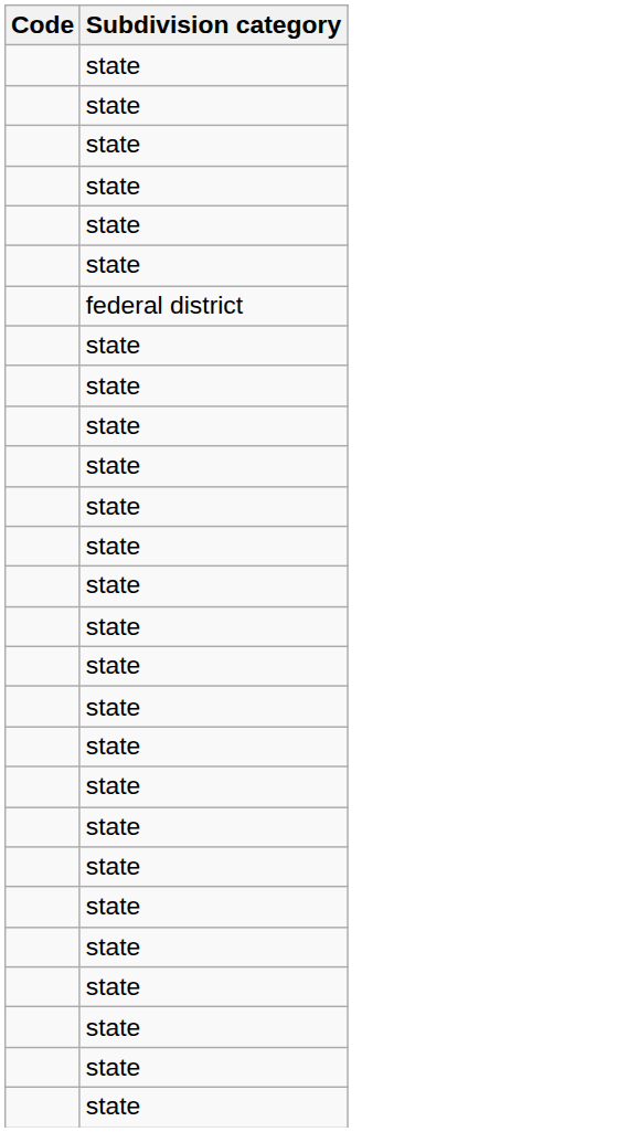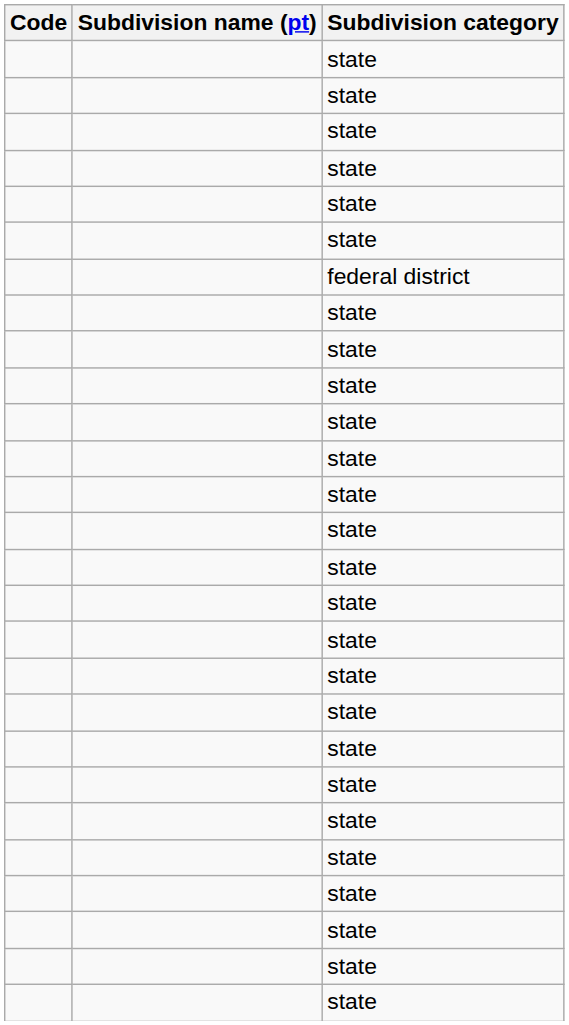 <table class="wikitable sortable">
 <tr>
 <th>Code</th>
+<th>Subdivision name (<a href='#'>pt</a>)</th>
 <th>Subdivision category</th>
 </tr>
 <tr>
+<td></td>
 <td></td>
 <td>state</td>
 </tr>
 <tr>
 <td></td>
-<td>state</td>
-</tr>
-<tr>
 <td></td>
 <td>state</td>
 </tr>
 <tr>
 <td></td>
-<td>state</td>
-</tr>
-<tr>
 <td></td>
 <td>state</td>
 </tr>
 <tr>
 <td></td>
+<td></td>
 <td>state</td>
 </tr>
 <tr>
+<td></td>
+<td></td>
+<td>state</td>
+</tr>
+<tr>
+<td></td>
+<td></td>
+<td>state</td>
+</tr>
+<tr>
+<td></td>
 <td></td>
 <td>federal district</td>
 </tr>
 <tr>
 <td></td>
-<td>state</td>
-</tr>
-<tr>
 <td></td>
 <td>state</td>
 </tr>
 <tr>
 <td></td>
-<td>state</td>
-</tr>
-<tr>
 <td></td>
 <td>state</td>
 </tr>
 <tr>
 <td></td>
-<td>state</td>
-</tr>
-<tr>
 <td></td>
 <td>state</td>
 </tr>
 <tr>
 <td></td>
-<td>state</td>
-</tr>
-<tr>
 <td></td>
 <td>state</td>
 </tr>
 <tr>
 <td></td>
-<td>state</td>
-</tr>
-<tr>
 <td></td>
 <td>state</td>
 </tr>
 <tr>
 <td></td>
-<td>state</td>
-</tr>
-<tr>
 <td></td>
 <td>state</td>
 </tr>
 <tr>
 <td></td>
-<td>state</td>
-</tr>
-<tr>
 <td></td>
 <td>state</td>
 </tr>
 <tr>
 <td></td>
-<td>state</td>
-</tr>
-<tr>
 <td></td>
 <td>state</td>
 </tr>
 <tr>
 <td></td>
-<td>state</td>
-</tr>
-<tr>
 <td></td>
 <td>state</td>
 </tr>
 <tr>
 <td></td>
+<td></td>
 <td>state</td>
 </tr>
 <tr>
 <td></td>
+<td></td>
+<td>state</td>
+</tr>
+<tr>
+<td></td>
+<td></td>
+<td>state</td>
+</tr>
+<tr>
+<td></td>
+<td></td>
+<td>state</td>
+</tr>
+<tr>
+<td></td>
+<td></td>
+<td>state</td>
+</tr>
+<tr>
+<td></td>
+<td></td>
+<td>state</td>
+</tr>
+<tr>
+<td></td>
+<td></td>
+<td>state</td>
+</tr>
+<tr>
+<td></td>
+<td></td>
+<td>state</td>
+</tr>
+<tr>
+<td></td>
+<td></td>
+<td>state</td>
+</tr>
+<tr>
+<td></td>
+<td></td>
+<td>state</td>
+</tr>
+<tr>
+<td></td>
+<td></td>
 <td>state</td>
 </tr>
 </table>
